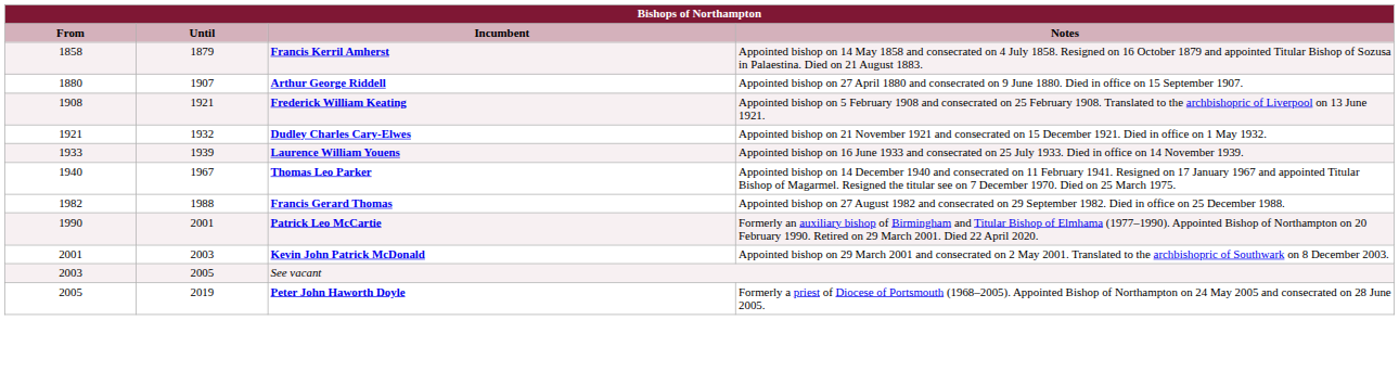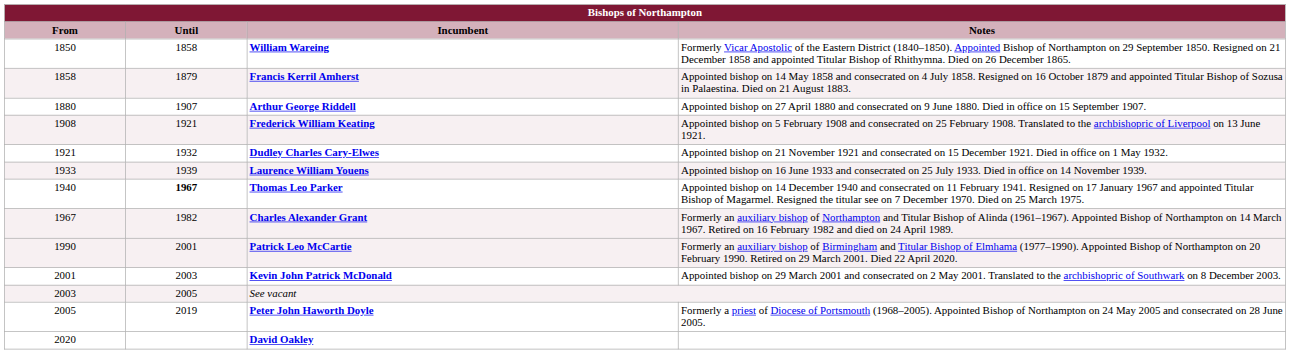 <table class="wikitable" style="width:95%"; border="1">
 <tr>
 <th colspan="4" style="background-color: #7F1734; color: white;">Bishops of Northampton</th>
 </tr>
 <tr align=center>
 <th style="background-color:#D4B1BB" width="9%">From</th>
 <th style="background-color:#D4B1BB" width="9%">Until</th>
 <th style="background-color:#D4B1BB" width="32%">Incumbent</th>
 <th style="background-color:#D4B1BB" width="45%">Notes</th>
+</tr>
+<tr valign=top bgcolor="white">
+<td align="center">1850</td>
+<td align="center">1858</td>
+<td><strong><a href='#'>William Wareing</a></strong></td>
+<td>Formerly <a href='#'>Vicar Apostolic</a> of the Eastern District (1840–1850). <a href='#'>Appointed</a> Bishop of Northampton on 29 September 1850. Resigned on 21 December 1858 and appointed Titular Bishop of Rhithymna. Died on 26 December 1865.</td>
 </tr>
 <tr valign=top bgcolor="#F7F0F2">
 <td align="center">1858</td>
 <td align="center">1879</td>
 <td><strong><a href='#'>Francis Kerril Amherst</a></strong></td>
 <td>Appointed bishop on 14 May 1858 and consecrated on 4 July 1858. Resigned on 16 October 1879 and appointed Titular Bishop of Sozusa in Palaestina. Died on 21 August 1883.</td>
 </tr>
 <tr valign=top bgcolor="white">
 <td align="center">1880</td>
 <td align="center">1907</td>
 <td><strong><a href='#'>Arthur George Riddell</a></strong></td>
 <td>Appointed bishop on 27 April 1880 and consecrated on 9 June 1880. Died in office on 15 September 1907.</td>
 </tr>
 <tr valign=top bgcolor="#F7F0F2">
 <td align="center">1908</td>
 <td align="center">1921</td>
 <td><strong><a href='#'>Frederick William Keating</a></strong></td>
 <td>Appointed bishop on 5 February 1908 and consecrated on 25 February 1908. Translated to the <a href='#'>archbishopric of Liverpool</a> on 13 June 1921.</td>
 </tr>
 <tr valign=top bgcolor="white">
 <td align="center">1921</td>
 <td align="center">1932</td>
 <td><strong><a href='#'>Dudley Charles Cary-Elwes</a></strong></td>
 <td>Appointed bishop on 21 November 1921 and consecrated on 15 December 1921. Died in office on 1 May 1932.</td>
 </tr>
 <tr valign=top bgcolor="#F7F0F2">
 <td align="center">1933</td>
 <td align="center">1939</td>
 <td><strong><a href='#'>Laurence William Youens</a></strong></td>
 <td>Appointed bishop on 16 June 1933 and consecrated on 25 July 1933. Died in office on 14 November 1939.</td>
 </tr>
 <tr valign=top bgcolor="white">
 <td align="center">1940</td>
-<td align="center">1967</td>
+<td align="center"><strong>1967</strong></td>
 <td><strong><a href='#'>Thomas Leo Parker</a></strong></td>
 <td>Appointed bishop on 14 December 1940 and consecrated on 11 February 1941. Resigned on 17 January 1967 and appointed Titular Bishop of Magarmel. Resigned the titular see on 7 December 1970. Died on 25 March 1975.</td>
 </tr>
-<tr valign=top bgcolor="white">
+<tr valign=top bgcolor="#F7F0F2">
+<td align="center">1967</td>
 <td align="center">1982</td>
-<td align="center">1988</td>
-<td><strong><a href='#'>Francis Gerard Thomas</a></strong></td>
-<td>Appointed bishop on 27 August 1982 and consecrated on 29 September 1982. Died in office on 25 December 1988.</td>
+<td><strong><a href='#'>Charles Alexander Grant</a></strong></td>
+<td>Formerly an <a href='#'>auxiliary bishop</a> of <a href='#'>Northampton</a> and Titular Bishop of Alinda (1961–1967). Appointed Bishop of Northampton on 14 March 1967. Retired on 16 February 1982 and died on 24 April 1989.</td>
 </tr>
 <tr valign=top bgcolor="#F7F0F2">
 <td align="center">1990</td>
 <td align="center">2001</td>
 <td><strong><a href='#'>Patrick Leo McCartie</a></strong></td>
 <td>Formerly an <a href='#'>auxiliary bishop</a> of <a href='#'>Birmingham</a> and <a href='#'>Titular Bishop of Elmhama</a> (1977–1990). Appointed Bishop of Northampton on 20 February 1990. Retired on 29 March 2001. Died 22 April 2020.</td>
 </tr>
 <tr valign=top bgcolor="white">
 <td align="center">2001</td>
 <td align="center">2003</td>
 <td><strong><a href='#'>Kevin John Patrick McDonald</a></strong></td>
 <td>Appointed bishop on 29 March 2001 and consecrated on 2 May 2001. Translated to the <a href='#'>archbishopric of Southwark</a> on 8 December 2003.</td>
 </tr>
 <tr valign=top bgcolor="#F7F0F2">
 <td align="center">2003</td>
 <td align="center">2005</td>
 <td colspan="2"><em>See vacant</em></td>
 </tr>
 <tr valign=top bgcolor="white">
 <td align="center">2005</td>
 <td align="center">2019</td>
 <td><strong><a href='#'>Peter John Haworth Doyle</a></strong></td>
 <td>Formerly a <a href='#'>priest</a> of <a href='#'>Diocese of Portsmouth</a> (1968–2005). Appointed Bishop of Northampton on 24 May 2005 and consecrated on 28 June 2005.</td>
 </tr>
+<tr valign=top bgcolor="white">
+<td align="center">2020</td>
+<td align="center"></td>
+<td><strong><a href='#'>David Oakley</a></strong></td>
+<td></td>
+</tr>
 </table>
